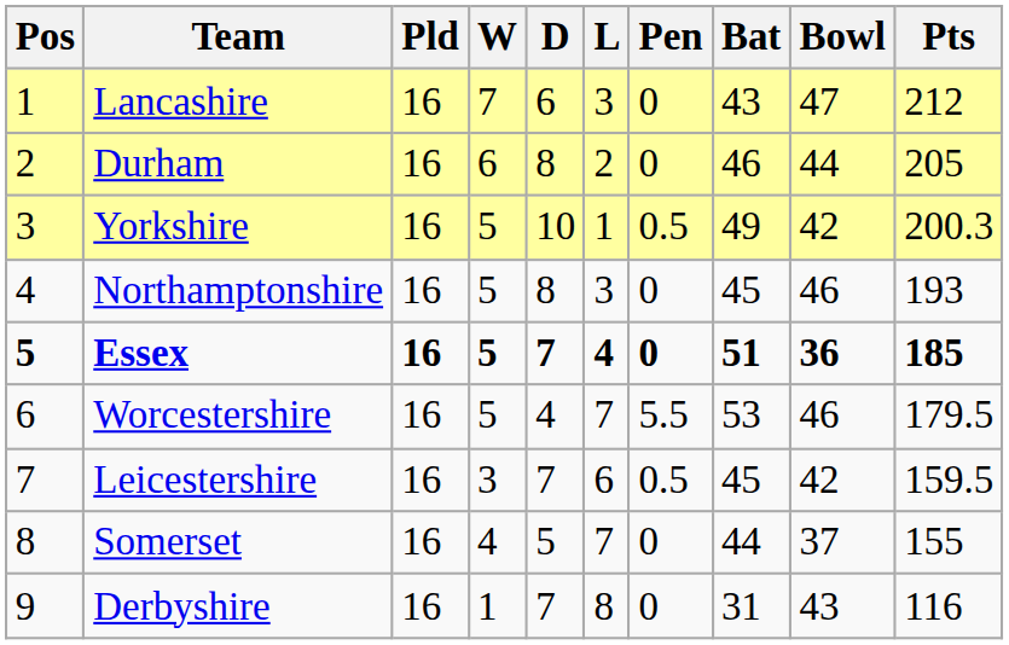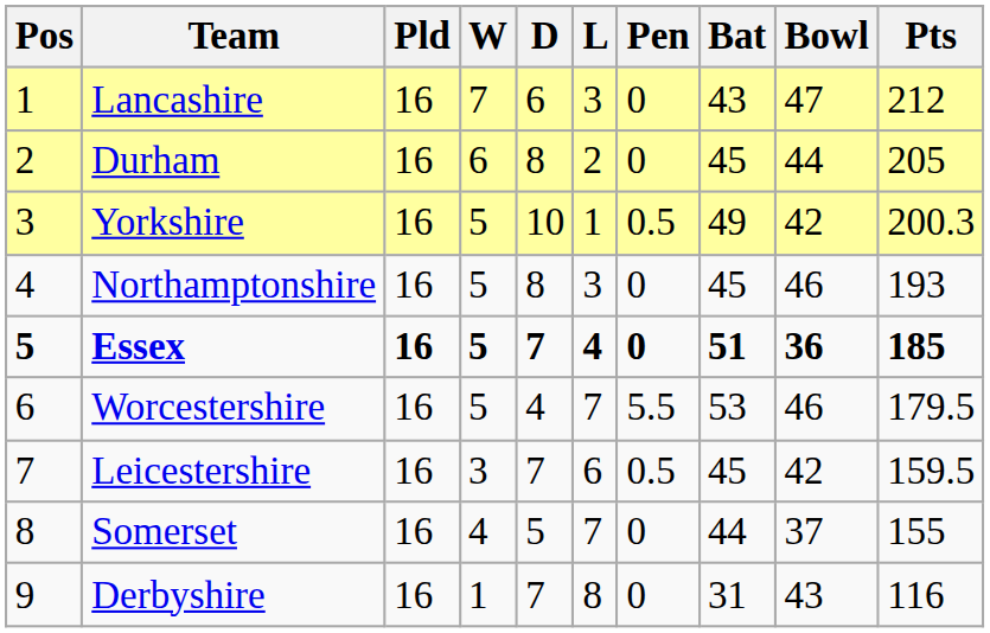 <table class="wikitable">
 <tr>
 <th>Pos</th>
 <th>Team</th>
 <th>Pld</th>
 <th>W</th>
 <th>D</th>
 <th>L</th>
 <th>Pen</th>
 <th>Bat</th>
 <th>Bowl</th>
 <th>Pts</th>
 </tr>
 <tr bgcolor="#ffffa0">
 <td>1</td>
 <td><a href='#'>Lancashire</a></td>
 <td>16</td>
 <td>7</td>
 <td>6</td>
 <td>3</td>
 <td>0</td>
 <td>43</td>
 <td>47</td>
 <td>212</td>
 </tr>
 <tr bgcolor="#ffffa0">
 <td>2</td>
 <td><a href='#'>Durham</a></td>
 <td>16</td>
 <td>6</td>
 <td>8</td>
 <td>2</td>
 <td>0</td>
-<td>46</td>
+<td>45</td>
 <td>44</td>
 <td>205</td>
 </tr>
 <tr bgcolor="#ffffa0">
 <td>3</td>
 <td><a href='#'>Yorkshire</a></td>
 <td>16</td>
 <td>5</td>
 <td>10</td>
 <td>1</td>
 <td>0.5</td>
 <td>49</td>
 <td>42</td>
 <td>200.3</td>
 </tr>
 <tr>
 <td>4</td>
 <td><a href='#'>Northamptonshire</a></td>
 <td>16</td>
 <td>5</td>
 <td>8</td>
 <td>3</td>
 <td>0</td>
 <td>45</td>
 <td>46</td>
 <td>193</td>
 </tr>
 <tr>
 <td><strong>5</strong></td>
 <td><strong><a href='#'>Essex</a></strong></td>
 <td><strong>16</strong></td>
 <td><strong>5</strong></td>
 <td><strong>7</strong></td>
 <td><strong>4</strong></td>
 <td><strong>0</strong></td>
 <td><strong>51</strong></td>
 <td><strong>36</strong></td>
 <td><strong>185</strong></td>
 </tr>
 <tr>
 <td>6</td>
 <td><a href='#'>Worcestershire</a></td>
 <td>16</td>
 <td>5</td>
 <td>4</td>
 <td>7</td>
 <td>5.5</td>
 <td>53</td>
 <td>46</td>
 <td>179.5</td>
 </tr>
 <tr>
 <td>7</td>
 <td><a href='#'>Leicestershire</a></td>
 <td>16</td>
 <td>3</td>
 <td>7</td>
 <td>6</td>
 <td>0.5</td>
 <td>45</td>
 <td>42</td>
 <td>159.5</td>
 </tr>
 <tr>
 <td>8</td>
 <td><a href='#'>Somerset</a></td>
 <td>16</td>
 <td>4</td>
 <td>5</td>
 <td>7</td>
 <td>0</td>
 <td>44</td>
 <td>37</td>
 <td>155</td>
 </tr>
 <tr>
 <td>9</td>
 <td><a href='#'>Derbyshire</a></td>
 <td>16</td>
 <td>1</td>
 <td>7</td>
 <td>8</td>
 <td>0</td>
 <td>31</td>
 <td>43</td>
 <td>116</td>
 </tr>
 </table>
